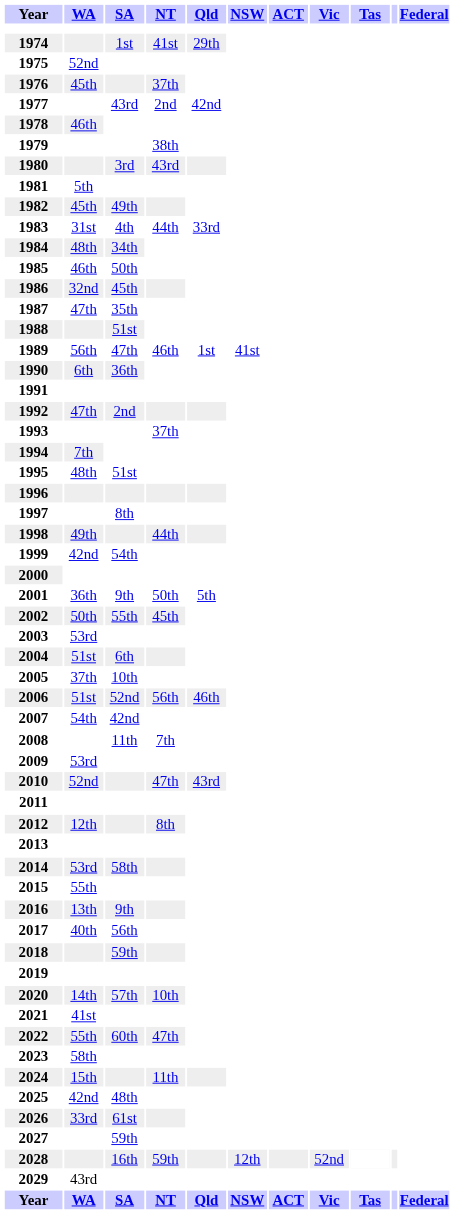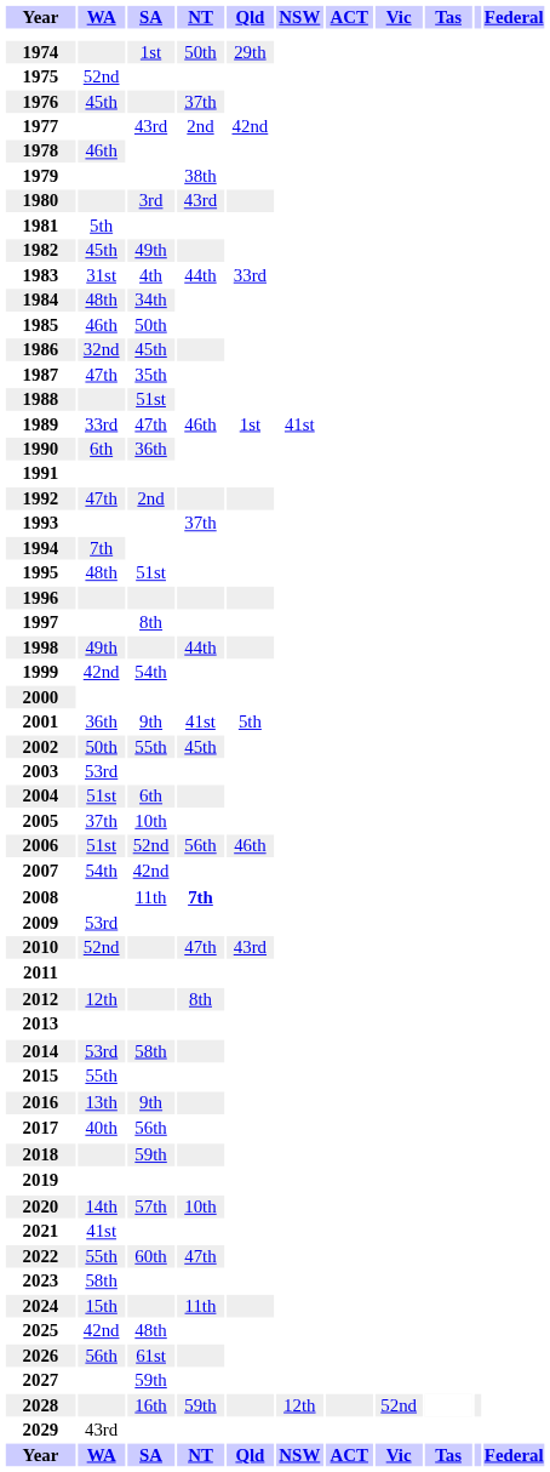 <table class="toccolours" style="margin:0 auto; clear:both; text-align:center;" border=0>
 <tr bgcolor="#ccccff">
 <th width=60>Year</th>
 <th width=40><a href='#'>WA</a></th>
 <th width=40><a href='#'>SA</a></th>
 <th width=40><a href='#'>NT</a></th>
 <th width=40><a href='#'>Qld</a></th>
 <th width=40><a href='#'>NSW</a></th>
 <th width=40><a href='#'>ACT</a></th>
 <th width=40><a href='#'>Vic</a></th>
 <th width=40><a href='#'>Tas</a></th>
 <th> </th>
 <th width=50><a href='#'>Federal</a></th>
 </tr>
 <tr>
 <td height=5></td>
 <td></td>
 <td></td>
 <td valign="top" rowspan=1></td>
 <td></td>
 <td></td>
 <td valign="top" rowspan=16></td>
 <td></td>
 <td></td>
 <td valign="top" rowspan=55></td>
 <td></td>
 </tr>
 <tr bgcolor=#eeeeee>
 <th>1974</th>
 <td valign="top" ><a href='#'></a></td>
 <td valign="top" ><a href='#'>1st</a></td>
-<td valign="top" ><a href='#'>41st</a></td>
+<td valign="top" ><a href='#'>50th</a></td>
 <td valign="top" ><a href='#'>29th</a></td>
 </tr>
 <tr>
 <th>1975</th>
 <td valign="top" ><a href='#'>52nd</a></td>
 <td valign="top" ><a href='#'></a></td>
 </tr>
 <tr bgcolor=#eeeeee>
 <th>1976</th>
 <td valign="top" ><a href='#'>45th</a></td>
 <td valign="top" ><a href='#'></a></td>
 <td valign="top" ><a href='#'>37th</a></td>
 </tr>
 <tr>
 <th>1977</th>
 <td valign="top" ><a href='#'></a></td>
 <td valign="top" ><a href='#'>43rd</a></td>
 <td valign="top" ><a href='#'>2nd</a></td>
 <td valign="top" ><a href='#'>42nd</a></td>
 <td valign="top" ><a href='#'></a></td>
 </tr>
 <tr bgcolor=#eeeeee>
 <th>1978</th>
 <td valign="top" ><a href='#'>46th</a></td>
 </tr>
 <tr>
 <th>1979</th>
 <td valign="top" ><a href='#'></a></td>
 <td valign="top" ><a href='#'></a></td>
 <td valign="top" ><a href='#'>38th</a></td>
 </tr>
 <tr bgcolor=#eeeeee>
 <th>1980</th>
 <td valign="top" ><a href='#'></a></td>
 <td valign="top" ><a href='#'>3rd</a></td>
 <td valign="top" ><a href='#'>43rd</a></td>
 <td valign="top" ><a href='#'></a></td>
 </tr>
 <tr>
 <th>1981</th>
 <td valign="top" ><a href='#'>5th</a></td>
 </tr>
 <tr bgcolor=#eeeeee>
 <th>1982</th>
 <td valign="top" ><a href='#'>45th</a></td>
 <td valign="top" ><a href='#'>49th</a></td>
 <td valign="top" ><a href='#'></a></td>
 </tr>
 <tr>
 <th>1983</th>
 <td valign="top" ><a href='#'>31st</a></td>
 <td valign="top" ><a href='#'>4th</a></td>
 <td valign="top" ><a href='#'>44th</a></td>
 <td valign="top" ><a href='#'>33rd</a></td>
 </tr>
 <tr bgcolor=#eeeeee>
 <th>1984</th>
 <td valign="top" ><a href='#'>48th</a></td>
 <td valign="top" ><a href='#'>34th</a></td>
 </tr>
 <tr>
 <th>1985</th>
 <td valign="top" ><a href='#'>46th</a></td>
 <td valign="top" ><a href='#'>50th</a></td>
 </tr>
 <tr bgcolor=#eeeeee>
 <th>1986</th>
 <td valign="top" ><a href='#'>32nd</a></td>
 <td valign="top" ><a href='#'>45th</a></td>
 <td valign="top" ><a href='#'></a></td>
 </tr>
 <tr>
 <th>1987</th>
 <td valign="top" ><a href='#'>47th</a></td>
 <td valign="top" ><a href='#'>35th</a></td>
 </tr>
 <tr bgcolor=#eeeeee>
 <th>1988</th>
 <td valign="top" ><a href='#'></a></td>
 <td valign="top" ><a href='#'>51st</a></td>
 </tr>
 <tr>
 <th>1989</th>
-<td><a href='#'>56th</a></td>
+<td valign="top" ><a href='#'>33rd</a></td>
 <td valign="top" ><a href='#'>47th</a></td>
 <td valign="top" ><a href='#'>46th</a></td>
 <td valign="top" ><a href='#'>1st</a></td>
 <td valign="top" ><a href='#'>41st</a></td>
 </tr>
 <tr bgcolor=#eeeeee>
 <th>1990</th>
 <td valign="top" ><a href='#'>6th</a></td>
 <td valign="top" ><a href='#'>36th</a></td>
 </tr>
 <tr>
 <th>1991</th>
 <td valign="top" ><a href='#'></a></td>
 </tr>
 <tr bgcolor=#eeeeee>
 <th>1992</th>
 <td valign="top" ><a href='#'>47th</a></td>
 <td valign="top" ><a href='#'>2nd</a></td>
 <td valign="top" ><a href='#'></a></td>
 <td valign="top" ><a href='#'></a></td>
 </tr>
 <tr>
 <th>1993</th>
 <td valign="top" ><a href='#'></a></td>
 <td valign="top" ><a href='#'></a></td>
 <td valign="top" ><a href='#'>37th</a></td>
 </tr>
 <tr bgcolor=#eeeeee>
 <th>1994</th>
 <td valign="top" ><a href='#'>7th</a></td>
 </tr>
 <tr>
 <th>1995</th>
 <td valign="top" ><a href='#'>48th</a></td>
 <td valign="top" ><a href='#'>51st</a></td>
 <td valign="top" ><a href='#'></a></td>
 </tr>
 <tr bgcolor=#eeeeee>
 <th>1996</th>
 <td valign="top" ><a href='#'></a></td>
 <td valign="top" ><a href='#'></a></td>
 <td valign="top" ><a href='#'></a></td>
 <td valign="top" ><a href='#'></a></td>
 </tr>
 <tr>
 <th>1997</th>
 <td valign="top" ><a href='#'></a></td>
 <td valign="top" ><a href='#'>8th</a></td>
 </tr>
 <tr bgcolor=#eeeeee>
 <th>1998</th>
 <td valign="top" ><a href='#'>49th</a></td>
 <td valign="top" ><a href='#'></a></td>
 <td valign="top" ><a href='#'>44th</a></td>
 <td valign="top" ><a href='#'></a></td>
 </tr>
 <tr>
 <th>1999</th>
 <td valign="top" ><a href='#'>42nd</a></td>
 <td valign="top" ><a href='#'>54th</a></td>
 </tr>
 <tr bgcolor=#eeeeee>
 <th>2000</th>
 </tr>
 <tr>
 <th>2001</th>
 <td valign="top" ><a href='#'>36th</a></td>
 <td valign="top" ><a href='#'>9th</a></td>
-<td valign="top" ><a href='#'>50th</a></td>
+<td valign="top" ><a href='#'>41st</a></td>
 <td valign="top" ><a href='#'>5th</a></td>
 <td valign="top" ><a href='#'></a></td>
 </tr>
 <tr bgcolor=#eeeeee>
 <th>2002</th>
 <td valign="top" ><a href='#'>50th</a></td>
 <td valign="top" ><a href='#'>55th</a></td>
 <td valign="top" ><a href='#'>45th</a></td>
 </tr>
 <tr>
 <th>2003</th>
 <td valign="top" ><a href='#'>53rd</a></td>
 </tr>
 <tr bgcolor=#eeeeee>
 <th>2004</th>
 <td valign="top" ><a href='#'>51st</a></td>
 <td valign="top" ><a href='#'>6th</a></td>
 <td valign="top" ><a href='#'></a></td>
 </tr>
 <tr>
 <th>2005</th>
 <td valign="top" ><a href='#'>37th</a></td>
 <td valign="top" ><a href='#'>10th</a></td>
 </tr>
 <tr bgcolor=#eeeeee>
 <th>2006</th>
 <td valign="top" ><a href='#'>51st</a></td>
 <td valign="top" ><a href='#'>52nd</a></td>
 <td valign="top" ><a href='#'>56th</a></td>
 <td valign="top" ><a href='#'>46th</a></td>
 </tr>
 <tr>
 <th>2007</th>
 <td valign="top" ><a href='#'>54th</a></td>
 <td valign="top" ><a href='#'>42nd</a></td>
 </tr>
 <tr bgcolor=#eeeeee>
 </tr>
 <tr>
 <th>2008</th>
 <td valign="top" ><a href='#'></a></td>
 <td valign="top" ><a href='#'>11th</a></td>
-<td valign="top" ><a href='#'>7th</a></td>
+<td valign="top" ><strong><a href='#'>7th</a></strong></td>
 </tr>
 <tr>
 <th>2009</th>
 <td valign="top" ><a href='#'>53rd</a></td>
 </tr>
 <tr bgcolor=#eeeeee>
 <th>2010</th>
 <td valign="top" ><a href='#'>52nd</a></td>
 <td valign="top" ><a href='#'></a></td>
 <td valign="top" ><a href='#'>47th</a></td>
 <td valign="top" ><a href='#'>43rd</a></td>
 </tr>
 <tr>
 <th>2011</th>
 <td valign="top" ><a href='#'></a></td>
 </tr>
 <tr>
 </tr>
 <tr bgcolor=#eeeeee>
 <th>2012</th>
 <td valign="top" ><a href='#'>12th</a></td>
 <td valign="top" ><a href='#'></a></td>
 <td valign="top" ><a href='#'>8th</a></td>
 </tr>
 <tr>
 <th>2013</th>
 <td valign="top" ><a href='#'></a></td>
 <td valign="top" ><a href='#'></a></td>
 </tr>
 <tr>
 </tr>
 <tr bgcolor=#eeeeee>
 <th>2014</th>
 <td valign="top" ><a href='#'>53rd</a></td>
 <td valign="top" ><a href='#'>58th</a></td>
 <td valign="top" ><a href='#'></a></td>
 </tr>
 <tr>
 <th>2015</th>
 <td valign="top" ><a href='#'>55th</a></td>
 <td valign="top" ><a href='#'></a></td>
 </tr>
 <tr>
 </tr>
 <tr bgcolor=#eeeeee>
 <th>2016</th>
 <td valign="top" ><a href='#'>13th</a></td>
 <td valign="top" ><a href='#'>9th</a></td>
 <td valign="top" ><a href='#'></a></td>
 </tr>
 <tr>
 <th>2017</th>
 <td valign="top" ><a href='#'>40th</a></td>
 <td valign="top" ><a href='#'>56th</a></td>
 </tr>
 <tr>
 </tr>
 <tr bgcolor=#eeeeee>
 <th>2018</th>
 <td valign="top" ><a href='#'></a></td>
 <td valign="top" ><a href='#'>59th</a></td>
 <td valign="top" ><a href='#'></a></td>
 </tr>
 <tr>
 <th>2019</th>
 <td valign="top" ><a href='#'></a></td>
 <td valign="top" ><a href='#'></a></td>
 </tr>
 <tr>
 </tr>
 <tr bgcolor=#eeeeee>
 <th>2020</th>
 <td valign="top" ><a href='#'>14th</a></td>
 <td valign="top" ><a href='#'>57th</a></td>
 <td valign="top" ><a href='#'>10th</a></td>
 </tr>
 <tr>
 <th>2021</th>
 <td valign="top" ><a href='#'>41st</a></td>
 <td valign="top" ><a href='#'></a></td>
 </tr>
 <tr bgcolor=#eeeeee>
 <th>2022</th>
 <td valign="top" ><a href='#'>55th</a></td>
 <td valign="top" ><a href='#'>60th</a></td>
 <td valign="top" ><a href='#'>47th</a></td>
 </tr>
 <tr>
 <th>2023</th>
 <td valign="top" ><a href='#'>58th</a></td>
 </tr>
 <tr bgcolor=#eeeeee>
 <th>2024</th>
 <td valign="top" ><a href='#'>15th</a></td>
 <td valign="top" ><a href='#'></a></td>
 <td valign="top" ><a href='#'>11th</a></td>
 <td valign="top" ><a href='#'></a></td>
 </tr>
 <tr>
 <th>2025</th>
 <td valign="top" ><a href='#'>42nd</a></td>
 <td valign="top" ><a href='#'>48th</a></td>
 </tr>
 <tr bgcolor=#eeeeee>
 <th>2026</th>
-<td valign="top" ><a href='#'>33rd</a></td>
+<td><a href='#'>56th</a></td>
 <td><a href='#'>61st</a></td>
 <td></td>
 </tr>
 <tr>
 <th>2027</th>
 <td></td>
 <td><a href='#'>59th</a></td>
 <td></td>
 <td></td>
 </tr>
 <tr bgcolor=#eeeeee>
 <th>2028</th>
 <td></td>
 <td><a href='#'>16th</a></td>
 <td><a href='#'>59th</a></td>
 <td></td>
 <td><a href='#'>12th</a></td>
 <td></td>
 <td><a href='#'>52nd</a></td>
 <td bgcolor="#ffffff"></td>
 <td></td>
 </tr>
 <tr>
 <th>2029</th>
 <td>43rd</td>
 <td></td>
 <td></td>
 <td></td>
 <td></td>
 <td></td>
 <td></td>
 <td></td>
 <td></td>
 </tr>
 <tr bgcolor="#ccccff">
 <th width=60>Year</th>
 <th width=40><a href='#'>WA</a></th>
 <th width=40><a href='#'>SA</a></th>
 <th width=40><a href='#'>NT</a></th>
 <th width=40><a href='#'>Qld</a></th>
 <th width=40><a href='#'>NSW</a></th>
 <th width=40><a href='#'>ACT</a></th>
 <th width=40><a href='#'>Vic</a></th>
 <th width=40><a href='#'>Tas</a></th>
 <th> </th>
 <th width=50><a href='#'>Federal</a></th>
 </tr>
 </table>
